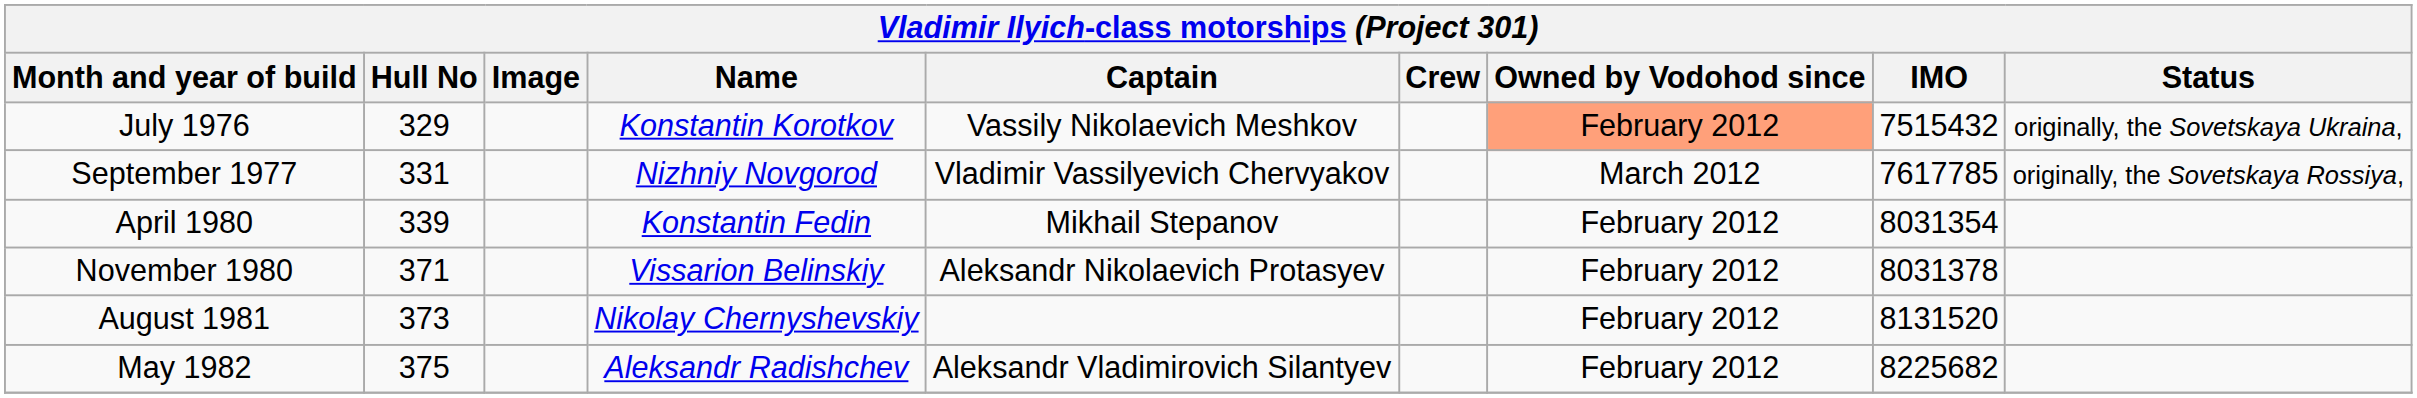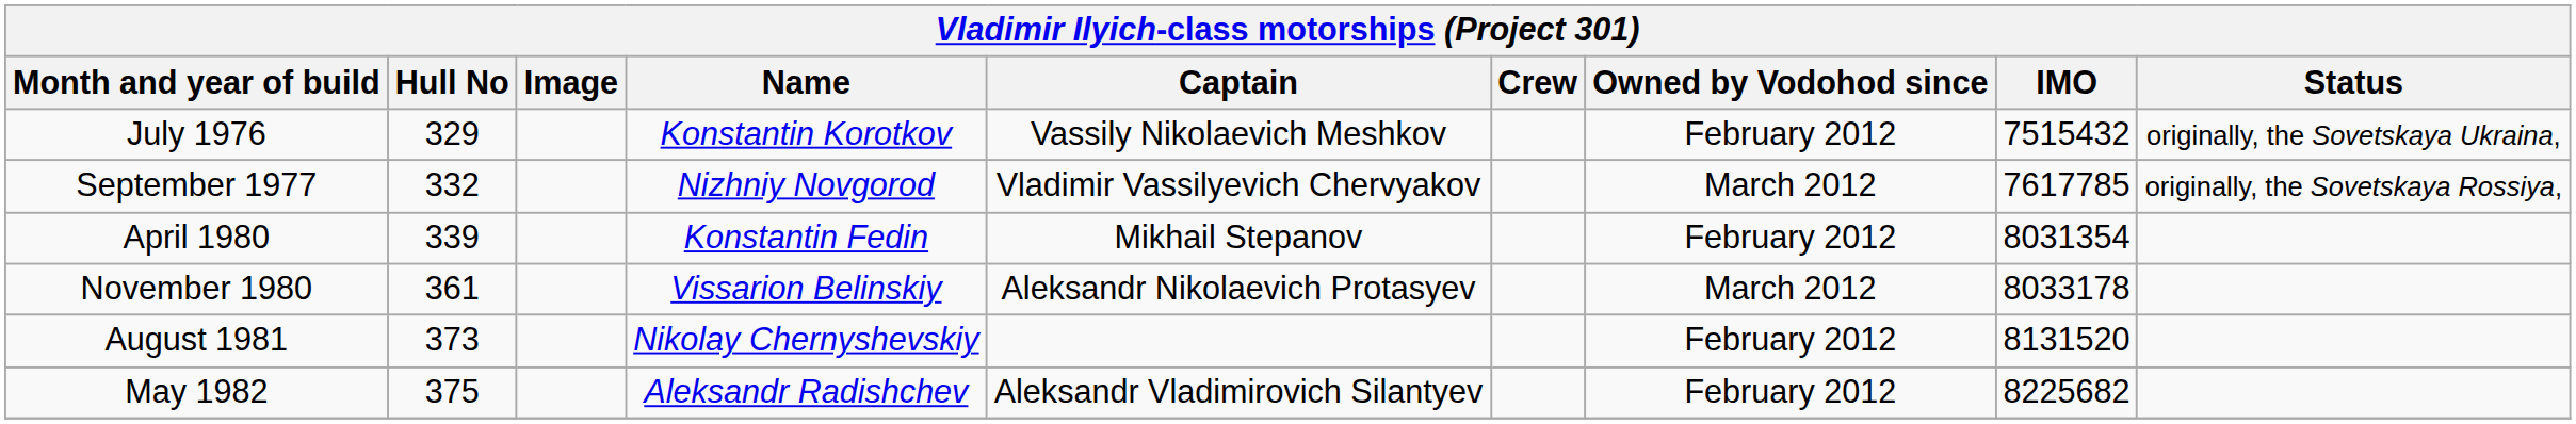 <table class="wikitable" style="text-align:center">
 <tr>
 <th colspan="9" style="text-align:center"><a href='#'><em>Vladimir Ilyich</em>-class motorships</a> <em>(Project 301)</em></th>
 </tr>
 <tr>
 <th>Month and year of build</th>
 <th>Hull No</th>
 <th>Image</th>
 <th>Name</th>
 <th>Captain</th>
 <th>Crew</th>
 <th>Owned by Vodohod since</th>
 <th>IMO</th>
 <th>Status</th>
 </tr>
 <tr ---->
 <td>July 1976</td>
 <td align="Center">329</td>
 <td align="Center"></td>
 <td align="Center"><em><a href='#'>Konstantin Korotkov</a></em></td>
 <td align="Center">Vassily Nikolaevich Meshkov</td>
 <td align="Center"></td>
-<td style="background: lightsalmon;">February 2012</td>
+<td>February 2012</td>
 <td align="Center">7515432</td>
 <td align="Center"><small>  originally, the <em>Sovetskaya Ukraina</em>, </small></td>
 </tr>
 <tr ---->
 <td>September 1977</td>
-<td align="Center">331</td>
+<td align="Center">332</td>
 <td align="Center"></td>
 <td align="Center"><em><a href='#'>Nizhniy Novgorod</a></em></td>
 <td align="Center">Vladimir Vassilyevich Chervyakov</td>
 <td align="Center"></td>
 <td>March  2012</td>
 <td align="Center">7617785</td>
 <td align="Center"><small>originally, the <em>Sovetskaya Rossiya</em>, </small></td>
 </tr>
 <tr ---->
 <td>April 1980</td>
 <td align="Center">339</td>
 <td align="Center"></td>
 <td align="Center"><em><a href='#'>Konstantin Fedin</a></em></td>
 <td align="Center">Mikhail Stepanov</td>
 <td align="Center"></td>
 <td>February 2012</td>
 <td align="Center">8031354</td>
 <td align="Center"><small></small></td>
 </tr>
 <tr ---->
 <td>November 1980</td>
-<td align="Center">371</td>
+<td align="Center">361</td>
 <td align="Center"></td>
 <td align="Center"><em><a href='#'>Vissarion Belinskiy</a></em></td>
 <td align="Center">Aleksandr Nikolaevich Protasyev</td>
 <td align="Center"></td>
-<td>February 2012</td>
-<td align="Center">8031378</td>
+<td>March  2012</td>
+<td align="Center">8033178</td>
 <td align="Center"></td>
 </tr>
 <tr ---->
 <td>August 1981</td>
 <td align="Center">373</td>
 <td align="Center"></td>
 <td align="Center"><em><a href='#'>Nikolay Chernyshevskiy</a></em></td>
 <td align="Center"></td>
 <td></td>
 <td>February 2012</td>
 <td align="Center">8131520</td>
 <td align="Center"></td>
 </tr>
 <tr ---->
 <td>May 1982</td>
 <td align="Center">375</td>
 <td align="Center"></td>
 <td align="Center"><em><a href='#'>Aleksandr Radishchev</a></em></td>
 <td align="Center">Aleksandr Vladimirovich Silantyev</td>
 <td></td>
 <td>February 2012</td>
 <td align="Center">8225682</td>
 <td align="Center"></td>
 </tr>
 <tr ---->
 </tr>
 </table>
